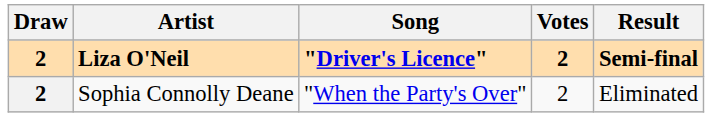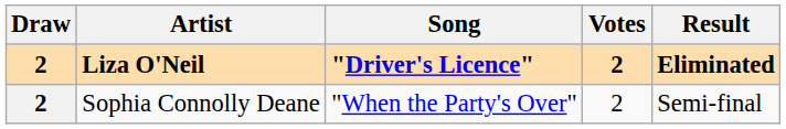 <table class="sortable wikitable plainrowheaders" style="margin: 1em auto 1em auto;">
 <tr>
 <th scope="col">Draw</th>
 <th scope="col">Artist</th>
 <th scope="col">Song </th>
 <th scope="col">Votes</th>
 <th scope="col">Result</th>
 </tr>
 <tr style="font-weight: bold; background:navajowhite;">
 <th scope="row" style="text-align:center; font-weight:bold; background:navajowhite">2</th>
 <td>Liza O'Neil</td>
 <td>"<a href='#'>Driver's Licence</a>" </td>
 <td align="center">2</td>
-<td>Semi-final</td>
+<td>Eliminated</td>
 </tr>
 <tr>
 <th scope="row" style="text-align:center;">2</th>
 <td>Sophia Connolly Deane</td>
 <td>"<a href='#'>When the Party's Over</a>" </td>
 <td align="center">2</td>
-<td>Eliminated</td>
+<td>Semi-final</td>
 </tr>
 </table>
